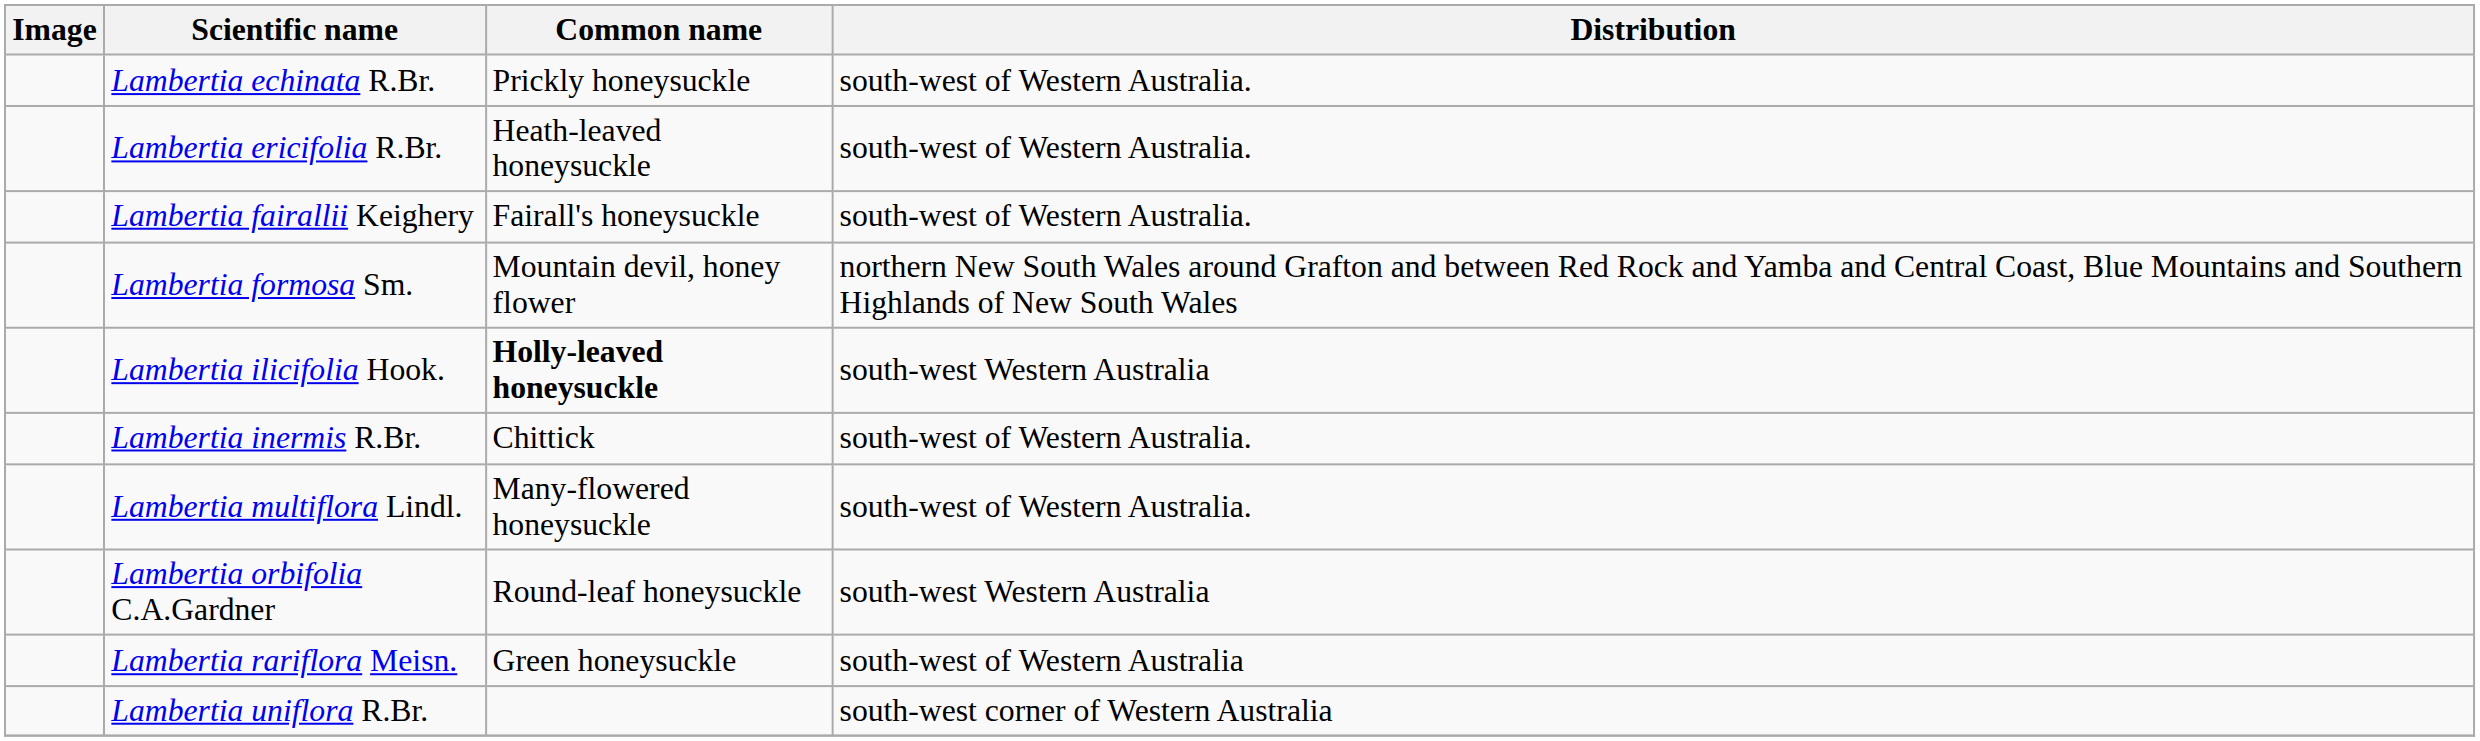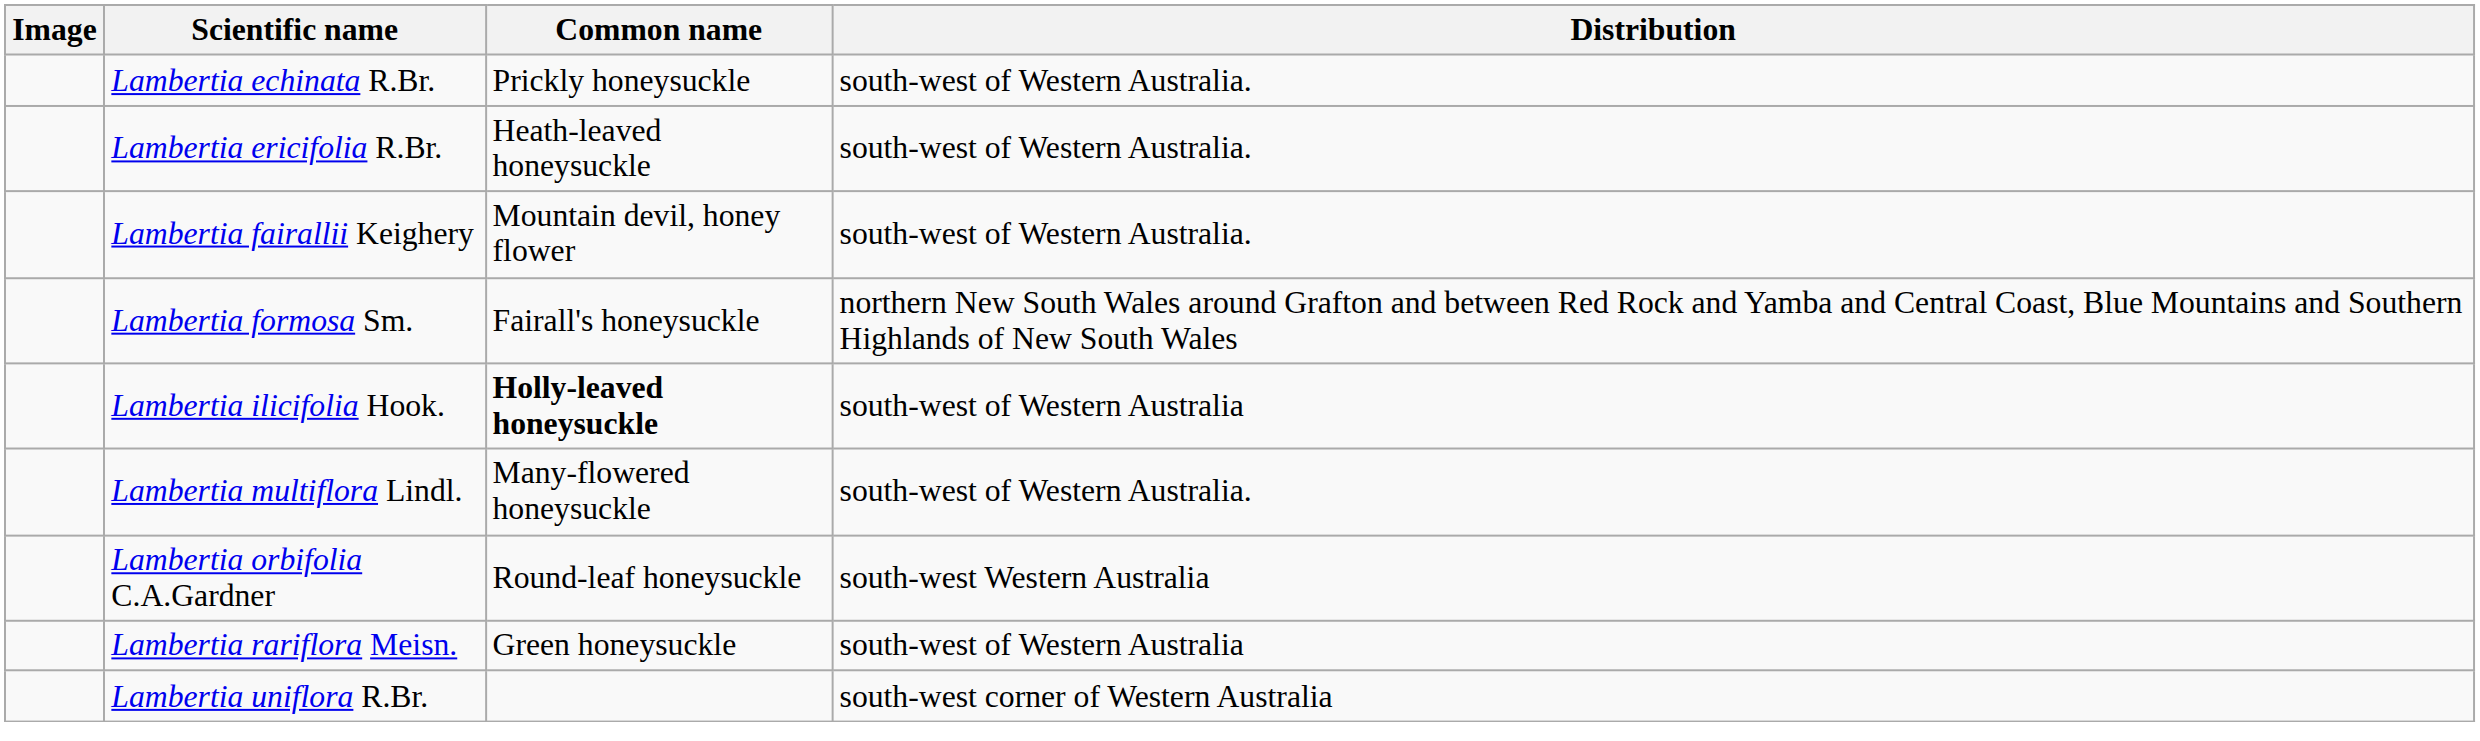 <table class="wikitable">
 <tr>
 <th>Image</th>
 <th>Scientific name</th>
 <th>Common name</th>
 <th>Distribution</th>
 </tr>
 <tr>
 <td></td>
 <td><em><a href='#'>Lambertia echinata</a></em> R.Br.</td>
 <td>Prickly honeysuckle</td>
 <td>south-west of Western Australia.</td>
 </tr>
 <tr>
 <td></td>
 <td><em><a href='#'>Lambertia ericifolia</a></em> R.Br.</td>
 <td>Heath-leaved honeysuckle</td>
 <td>south-west of Western Australia.</td>
 </tr>
 <tr>
 <td></td>
 <td><em><a href='#'>Lambertia fairallii</a></em> Keighery</td>
-<td>Fairall's honeysuckle</td>
+<td>Mountain devil, honey flower</td>
 <td>south-west of Western Australia.</td>
 </tr>
 <tr>
 <td></td>
 <td><em><a href='#'>Lambertia formosa</a></em> Sm.</td>
-<td>Mountain devil, honey flower</td>
+<td>Fairall's honeysuckle</td>
 <td>northern New South Wales around Grafton and between Red Rock and Yamba and Central Coast, Blue Mountains and Southern Highlands of New South Wales</td>
 </tr>
 <tr>
 <td></td>
 <td><em><a href='#'>Lambertia ilicifolia</a></em> Hook.</td>
 <td><strong>Holly-leaved honeysuckle</strong></td>
-<td>south-west Western Australia</td>
-</tr>
-<tr>
-<td></td>
-<td><em><a href='#'>Lambertia inermis</a></em> R.Br.</td>
-<td>Chittick</td>
-<td>south-west of Western Australia.</td>
+<td>south-west of Western Australia</td>
 </tr>
 <tr>
 <td></td>
 <td><em><a href='#'>Lambertia multiflora</a></em> Lindl.</td>
 <td>Many-flowered honeysuckle</td>
 <td>south-west of Western Australia.</td>
 </tr>
 <tr>
 <td></td>
 <td><em><a href='#'>Lambertia orbifolia</a></em> C.A.Gardner</td>
 <td>Round-leaf honeysuckle</td>
 <td>south-west Western Australia</td>
 </tr>
 <tr>
 <td></td>
 <td><em><a href='#'>Lambertia rariflora</a></em> <a href='#'>Meisn.</a></td>
 <td>Green honeysuckle</td>
 <td>south-west of Western Australia</td>
 </tr>
 <tr>
 <td></td>
 <td><em><a href='#'>Lambertia uniflora</a></em> R.Br.</td>
 <td></td>
 <td>south-west corner of Western Australia</td>
 </tr>
 <tr>
 </tr>
 </table>
